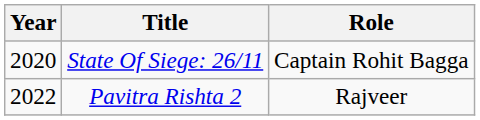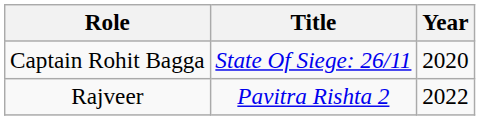 <table class="wikitable" style="text-align:center">
 <tr>
+<th>Role</th>
+<th>Title</th>
 <th>Year</th>
-<th>Title</th>
-<th>Role</th>
 </tr>
 <tr>
+<td>Captain Rohit Bagga</td>
+<td><em><a href='#'>State Of Siege: 26/11</a></em></td>
 <td>2020</td>
-<td><em><a href='#'>State Of Siege: 26/11</a></em></td>
-<td>Captain Rohit Bagga</td>
 </tr>
 <tr>
+<td>Rajveer</td>
+<td><em><a href='#'>Pavitra Rishta 2</a></em></td>
 <td>2022</td>
-<td><em><a href='#'>Pavitra Rishta 2</a></em></td>
-<td>Rajveer</td>
 </tr>
 </table>
